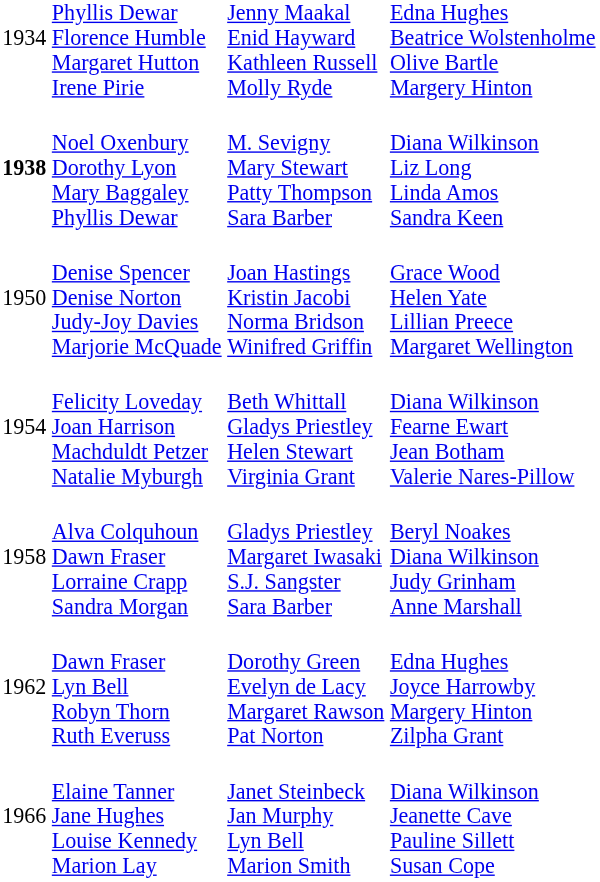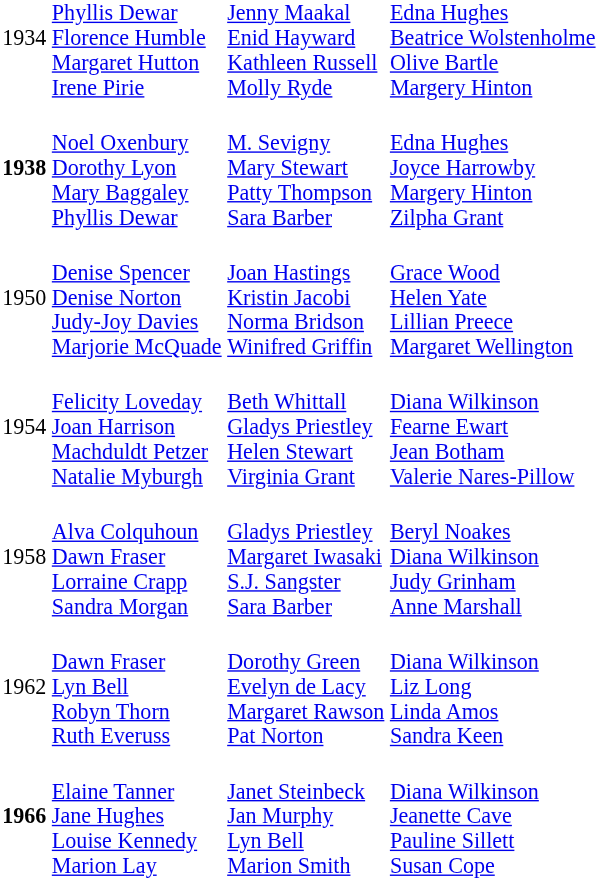 <table>
 <tr>
 <td nowrap>1934</td>
 <td><br><a href='#'>Phyllis Dewar</a><br><a href='#'>Florence Humble</a><br><a href='#'>Margaret Hutton</a><br><a href='#'>Irene Pirie</a></td>
 <td><br><a href='#'>Jenny Maakal</a><br><a href='#'>Enid Hayward</a><br><a href='#'>Kathleen Russell</a><br><a href='#'>Molly Ryde</a></td>
 <td><br><a href='#'>Edna Hughes</a><br><a href='#'>Beatrice Wolstenholme</a><br><a href='#'>Olive Bartle</a><br><a href='#'>Margery Hinton</a></td>
 </tr>
 <tr>
 <td nowrap><strong>1938</strong></td>
 <td><br><a href='#'>Noel Oxenbury</a><br><a href='#'>Dorothy Lyon</a><br><a href='#'>Mary Baggaley</a><br><a href='#'>Phyllis Dewar</a></td>
 <td><br><a href='#'>M. Sevigny</a><br><a href='#'>Mary Stewart</a><br><a href='#'>Patty Thompson</a><br><a href='#'>Sara Barber</a></td>
-<td><br><a href='#'>Diana Wilkinson</a><br><a href='#'>Liz Long</a><br><a href='#'>Linda Amos</a><br><a href='#'>Sandra Keen</a></td>
+<td><br><a href='#'>Edna Hughes</a><br><a href='#'>Joyce Harrowby</a><br><a href='#'>Margery Hinton</a><br><a href='#'>Zilpha Grant</a></td>
 </tr>
 <tr>
 <td nowrap>1950</td>
 <td><br><a href='#'>Denise Spencer</a><br><a href='#'>Denise Norton</a><br><a href='#'>Judy-Joy Davies</a><br><a href='#'>Marjorie McQuade</a></td>
 <td><br><a href='#'>Joan Hastings</a><br><a href='#'>Kristin Jacobi</a><br><a href='#'>Norma Bridson</a><br><a href='#'>Winifred Griffin</a></td>
 <td><br><a href='#'>Grace Wood</a><br><a href='#'>Helen Yate</a><br><a href='#'>Lillian Preece</a><br><a href='#'>Margaret Wellington</a></td>
 </tr>
 <tr>
 <td nowrap>1954</td>
 <td><br><a href='#'>Felicity Loveday</a><br><a href='#'>Joan Harrison</a><br><a href='#'>Machduldt Petzer</a><br><a href='#'>Natalie Myburgh</a></td>
 <td><br><a href='#'>Beth Whittall</a><br><a href='#'>Gladys Priestley</a><br><a href='#'>Helen Stewart</a><br><a href='#'>Virginia Grant</a></td>
 <td><br><a href='#'>Diana Wilkinson</a><br><a href='#'>Fearne Ewart</a><br><a href='#'>Jean Botham</a><br><a href='#'>Valerie Nares-Pillow</a></td>
 </tr>
 <tr>
 <td>1958</td>
 <td><br><a href='#'>Alva Colquhoun</a><br><a href='#'>Dawn Fraser</a><br><a href='#'>Lorraine Crapp</a><br><a href='#'>Sandra Morgan</a></td>
 <td><br><a href='#'>Gladys Priestley</a><br><a href='#'>Margaret Iwasaki</a><br><a href='#'>S.J. Sangster</a><br><a href='#'>Sara Barber</a></td>
 <td><br><a href='#'>Beryl Noakes</a><br><a href='#'>Diana Wilkinson</a><br><a href='#'>Judy Grinham</a><br><a href='#'>Anne Marshall</a></td>
 </tr>
 <tr>
 <td>1962</td>
 <td><br><a href='#'>Dawn Fraser</a><br><a href='#'>Lyn Bell</a><br><a href='#'>Robyn Thorn</a><br><a href='#'>Ruth Everuss</a></td>
 <td><br><a href='#'>Dorothy Green</a><br><a href='#'>Evelyn de Lacy</a><br><a href='#'>Margaret Rawson</a><br><a href='#'>Pat Norton</a></td>
-<td><br><a href='#'>Edna Hughes</a><br><a href='#'>Joyce Harrowby</a><br><a href='#'>Margery Hinton</a><br><a href='#'>Zilpha Grant</a></td>
+<td><br><a href='#'>Diana Wilkinson</a><br><a href='#'>Liz Long</a><br><a href='#'>Linda Amos</a><br><a href='#'>Sandra Keen</a></td>
 </tr>
 <tr>
-<td>1966</td>
+<td><strong>1966</strong></td>
 <td><br><a href='#'>Elaine Tanner</a><br><a href='#'>Jane Hughes</a><br><a href='#'>Louise Kennedy</a><br><a href='#'>Marion Lay</a></td>
 <td><br><a href='#'>Janet Steinbeck</a><br><a href='#'>Jan Murphy</a><br><a href='#'>Lyn Bell</a><br><a href='#'>Marion Smith</a></td>
 <td><br><a href='#'>Diana Wilkinson</a><br><a href='#'>Jeanette Cave</a><br><a href='#'>Pauline Sillett</a><br><a href='#'>Susan Cope</a></td>
 </tr>
 </table>
